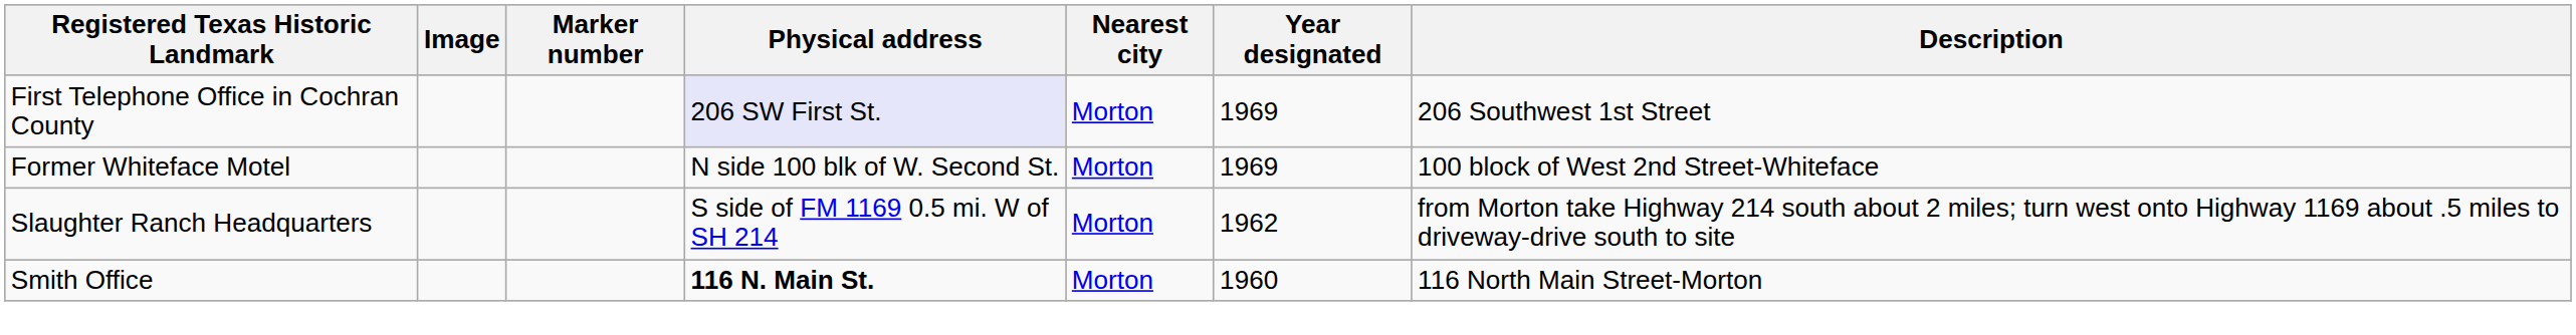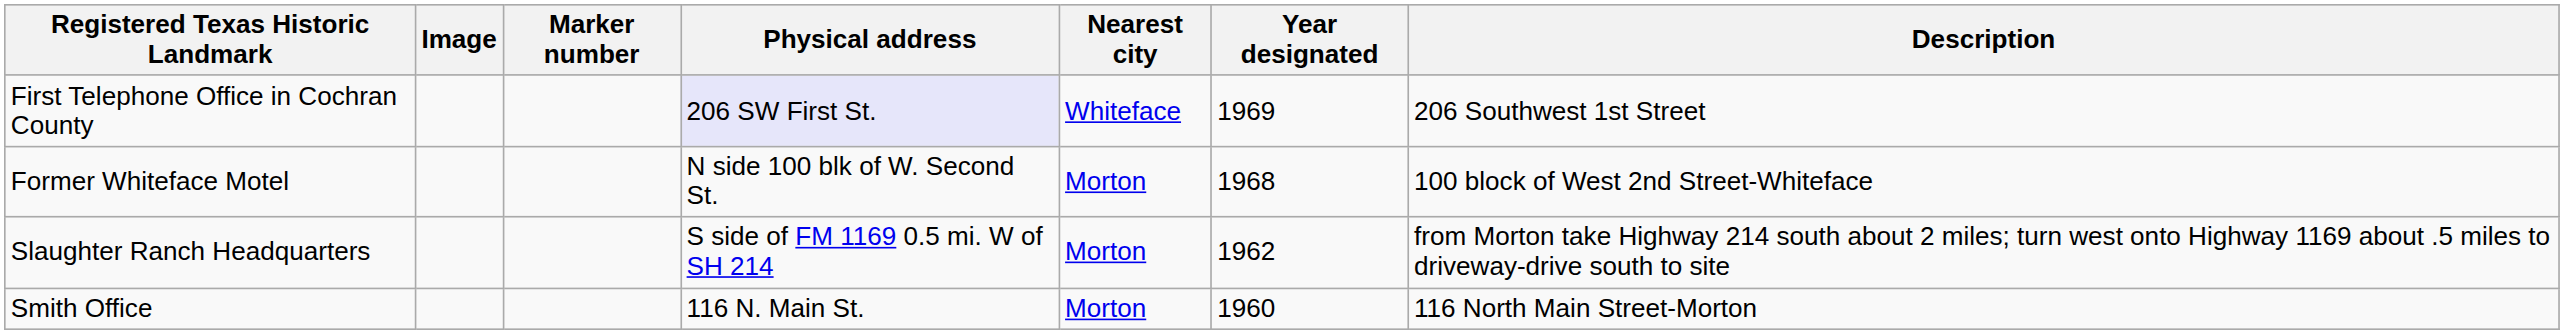 <table class="wikitable sortable">
 <tr>
 <th>Registered Texas Historic Landmark</th>
 <th>Image</th>
 <th>Marker number</th>
 <th>Physical address</th>
 <th>Nearest city</th>
 <th>Year designated</th>
 <th>Description</th>
 </tr>
 <tr>
 <td>First Telephone Office in Cochran County</td>
 <td></td>
 <td></td>
 <td style="background: lavender;">206 SW First St.<br></td>
-<td><a href='#'>Morton</a></td>
+<td><a href='#'>Whiteface</a></td>
 <td>1969</td>
 <td>206 Southwest 1st Street</td>
 </tr>
 <tr>
 <td>Former Whiteface Motel</td>
 <td></td>
 <td></td>
 <td>N side 100 blk of W. Second St.<br></td>
 <td><a href='#'>Morton</a></td>
-<td>1969</td>
+<td>1968</td>
 <td>100 block of West 2nd Street-Whiteface</td>
 </tr>
 <tr>
 <td>Slaughter Ranch Headquarters</td>
 <td></td>
 <td></td>
 <td>S side of <a href='#'>FM 1169</a> 0.5 mi. W of <a href='#'>SH 214</a><br></td>
 <td><a href='#'>Morton</a></td>
 <td>1962</td>
 <td>from Morton take Highway 214 south about 2 miles; turn west onto Highway 1169 about .5 miles to driveway-drive south to site</td>
 </tr>
 <tr>
 <td>Smith Office</td>
 <td></td>
 <td></td>
-<td><strong>116 N. Main St.<br></strong></td>
+<td>116 N. Main St.<br></td>
 <td><a href='#'>Morton</a></td>
 <td>1960</td>
 <td>116 North Main Street-Morton</td>
 </tr>
 </table>
